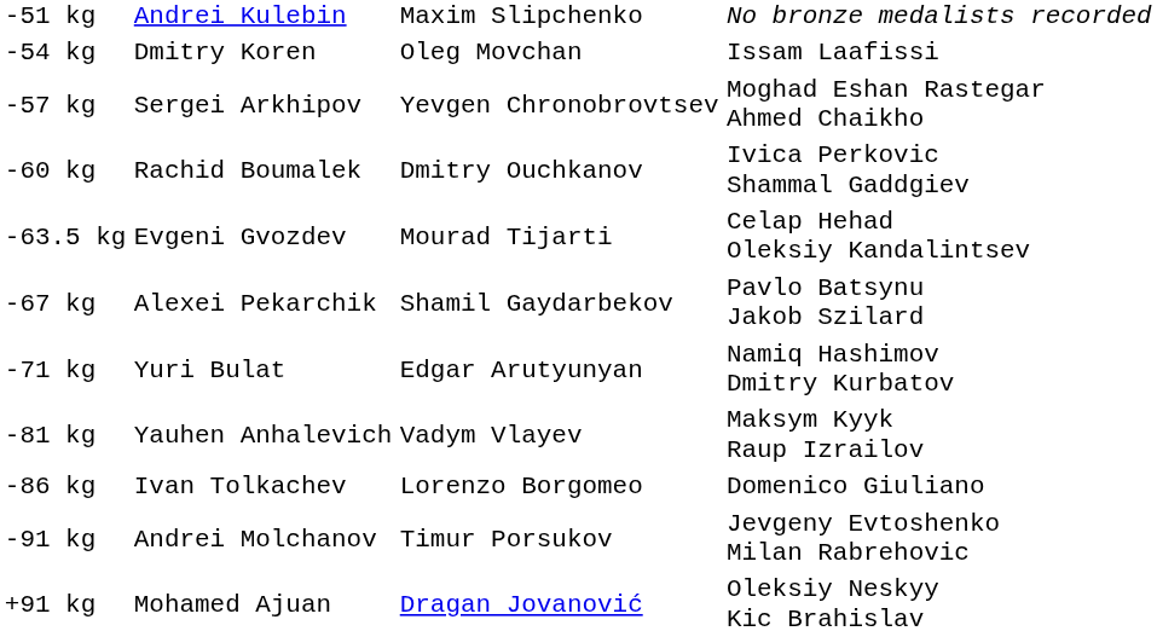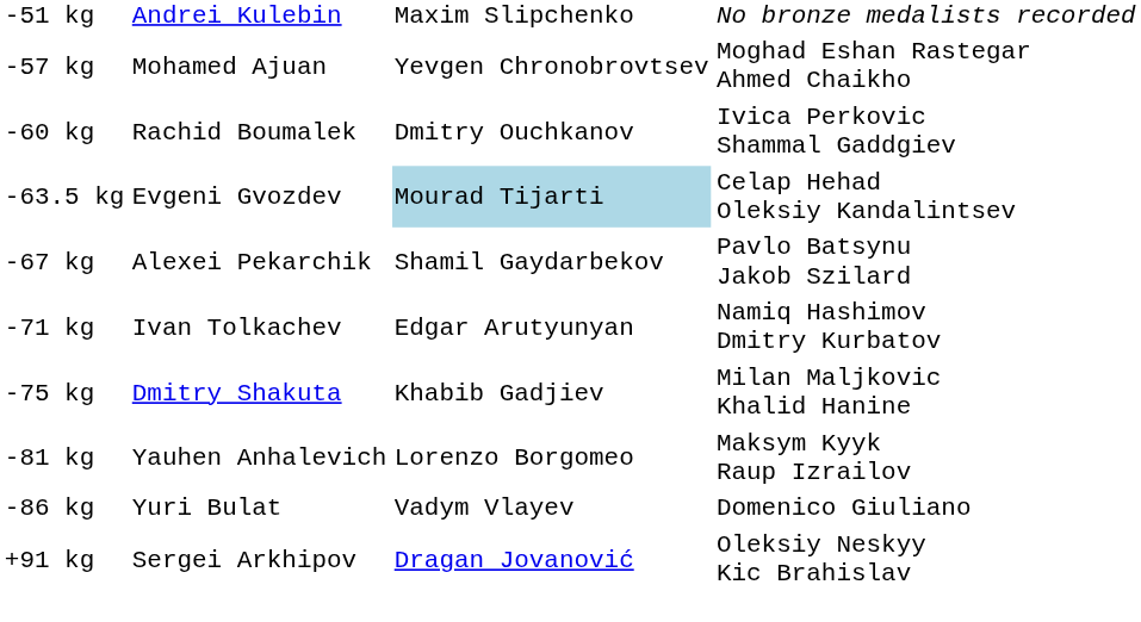 <table>
 <tr>
 <td>-51 kg</td>
 <td><a href='#'>Andrei Kulebin</a> </td>
 <td>Maxim Slipchenko </td>
 <td><em>No bronze medalists recorded</em></td>
 </tr>
 <tr>
-<td>-54 kg</td>
-<td>Dmitry Koren </td>
-<td>Oleg Movchan </td>
-<td>Issam Laafissi </td>
-</tr>
-<tr>
 <td>-57 kg</td>
-<td>Sergei Arkhipov </td>
+<td>Mohamed Ajuan </td>
 <td>Yevgen Chronobrovtsev </td>
 <td>Moghad Eshan Rastegar <br>Ahmed Chaikho </td>
 </tr>
 <tr>
 <td>-60 kg</td>
 <td>Rachid Boumalek </td>
 <td>Dmitry Ouchkanov </td>
 <td>Ivica Perkovic <br>Shammal Gaddgiev </td>
 </tr>
 <tr>
 <td>-63.5 kg</td>
 <td>Evgeni Gvozdev </td>
-<td>Mourad Tijarti </td>
+<td style="background: lightblue;">Mourad Tijarti </td>
 <td>Celap Hehad <br>Oleksiy Kandalintsev </td>
 </tr>
 <tr>
 <td>-67 kg</td>
 <td>Alexei Pekarchik </td>
 <td>Shamil Gaydarbekov </td>
 <td>Pavlo Batsynu <br> Jakob Szilard</td>
 </tr>
 <tr>
 <td>-71 kg</td>
-<td>Yuri Bulat </td>
+<td>Ivan Tolkachev </td>
 <td>Edgar Arutyunyan </td>
 <td>Namiq Hashimov <br>Dmitry Kurbatov </td>
 </tr>
 <tr>
+<td>-75 kg</td>
+<td><a href='#'>Dmitry Shakuta</a> </td>
+<td>Khabib Gadjiev </td>
+<td>Milan Maljkovic <br>Khalid Hanine </td>
+</tr>
+<tr>
 <td>-81 kg</td>
 <td>Yauhen Anhalevich </td>
-<td>Vadym Vlayev </td>
+<td>Lorenzo Borgomeo </td>
 <td>Maksym Kyyk <br>Raup Izrailov </td>
 </tr>
 <tr>
 <td>-86 kg</td>
-<td>Ivan Tolkachev </td>
-<td>Lorenzo Borgomeo </td>
+<td>Yuri Bulat </td>
+<td>Vadym Vlayev </td>
 <td>Domenico Giuliano </td>
 </tr>
 <tr>
-<td>-91 kg</td>
-<td>Andrei Molchanov </td>
-<td>Timur Porsukov </td>
-<td>Jevgeny Evtoshenko <br>Milan Rabrehovic </td>
-</tr>
-<tr>
 <td>+91 kg</td>
-<td>Mohamed Ajuan </td>
+<td>Sergei Arkhipov </td>
 <td><a href='#'>Dragan Jovanović</a> </td>
 <td>Oleksiy Neskyy <br>Kic Brahislav </td>
 </tr>
 <tr>
 </tr>
 </table>
